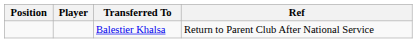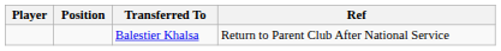 <table class="wikitable sortable" style="width:70%; text-align:center; font-size:100%; text-align:left;">
 <tr>
+<th><strong>Player</strong></th>
 <th><strong>Position</strong></th>
-<th><strong>Player</strong></th>
 <th><strong>Transferred To</strong></th>
 <th><strong>Ref</strong></th>
 </tr>
 <tr>
 <td></td>
 <td></td>
 <td> <a href='#'>Balestier Khalsa</a></td>
 <td>Return to Parent Club After National Service</td>
 </tr>
 </table>
